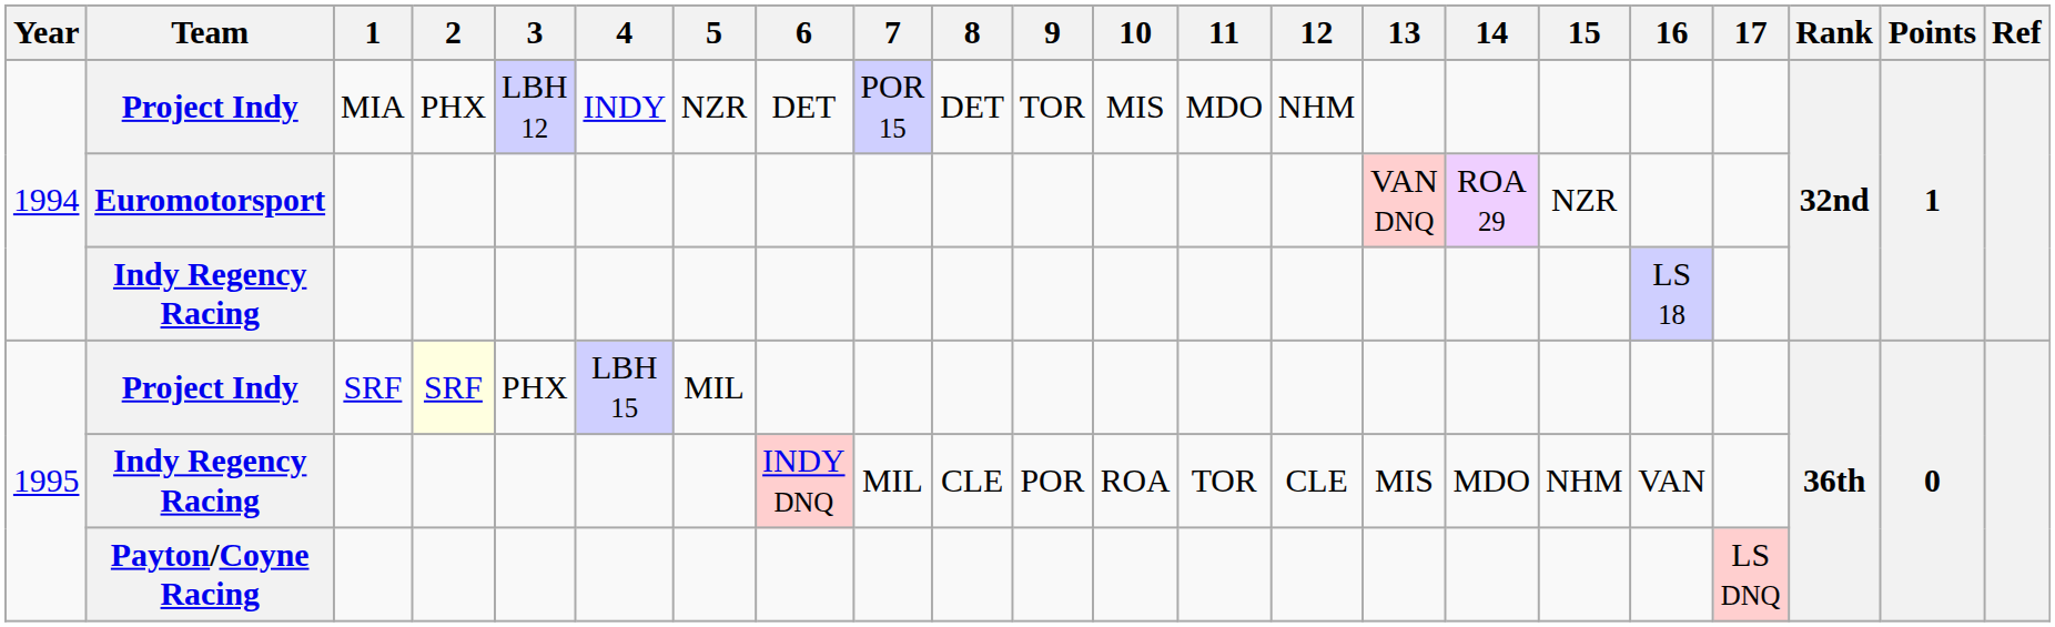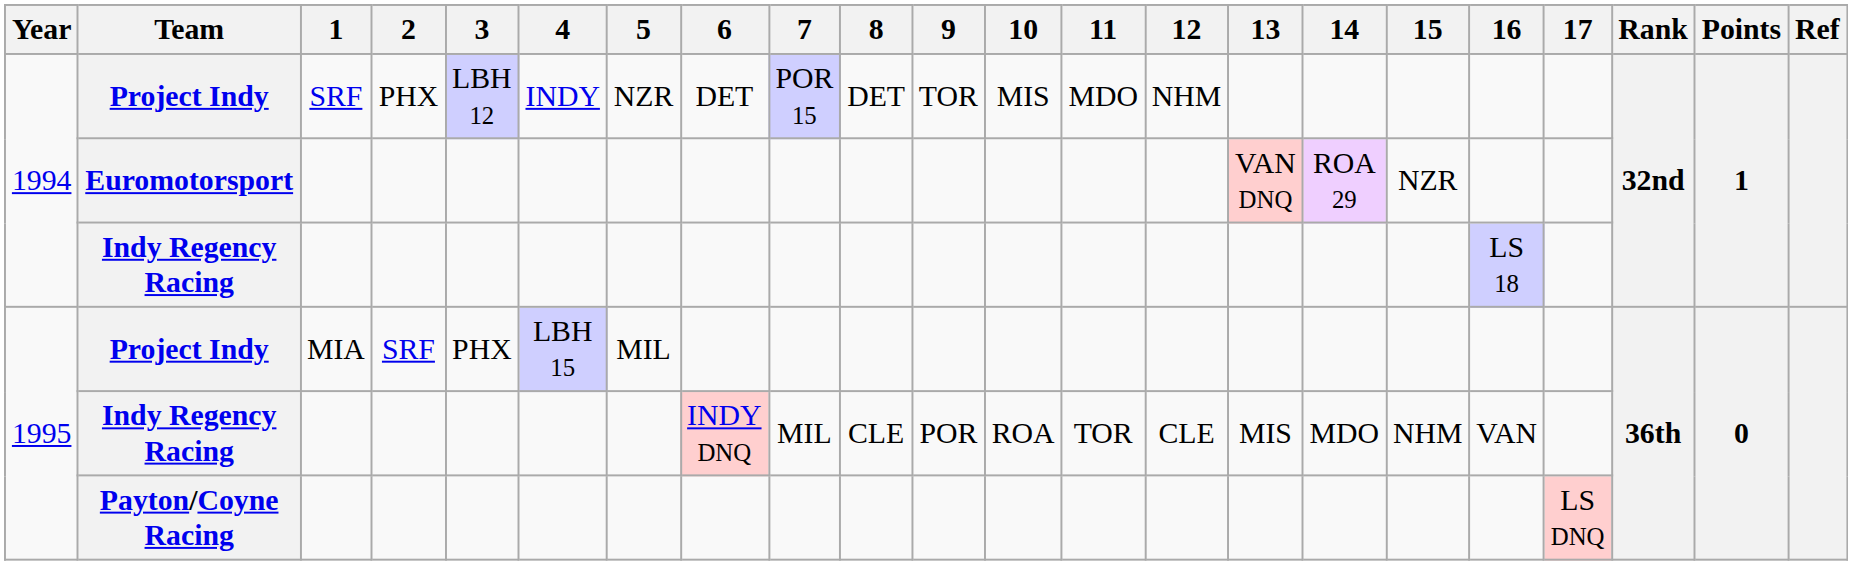 <table class="wikitable" style="text-align:center; font-size:95%">
 <tr>
 <th>Year</th>
 <th>Team</th>
 <th>1</th>
 <th>2</th>
 <th>3</th>
 <th>4</th>
 <th>5</th>
 <th>6</th>
 <th>7</th>
 <th>8</th>
 <th>9</th>
 <th>10</th>
 <th>11</th>
 <th>12</th>
 <th>13</th>
 <th>14</th>
 <th>15</th>
 <th>16</th>
 <th>17</th>
 <th>Rank</th>
 <th>Points</th>
 <th>Ref</th>
 </tr>
 <tr>
 <td rowspan=3><a href='#'>1994</a></td>
 <th><a href='#'>Project Indy</a></th>
-<td>MIA<br><small></small></td>
+<td><a href='#'>SRF</a><br><small></small></td>
 <td>PHX<br><small></small></td>
 <td style="background:#cfcfff;">LBH<br><small>12</small></td>
 <td><a href='#'>INDY</a><br><small></small></td>
 <td>NZR<br><small></small></td>
 <td>DET<br><small></small></td>
 <td style="background:#cfcfff;">POR<br><small>15</small></td>
 <td>DET<br><small></small></td>
 <td>TOR<br><small></small></td>
 <td>MIS<br><small></small></td>
 <td>MDO<br><small></small></td>
 <td>NHM<br><small></small></td>
 <td></td>
 <td></td>
 <td></td>
 <td></td>
 <td></td>
 <th rowspan=3><strong>32nd</strong></th>
 <th rowspan=3><strong>1</strong></th>
 <th rowspan=3></th>
 </tr>
 <tr>
 <th><a href='#'>Euromotorsport</a></th>
 <td></td>
 <td></td>
 <td></td>
 <td></td>
 <td></td>
 <td></td>
 <td></td>
 <td></td>
 <td></td>
 <td></td>
 <td></td>
 <td></td>
 <td style="background:#ffcfcf;">VAN<br><small>DNQ</small></td>
 <td style="background:#efcfff;">ROA<br><small>29</small></td>
 <td>NZR<br><small></small></td>
 <td></td>
 <td></td>
 </tr>
 <tr>
 <th><a href='#'>Indy Regency Racing</a></th>
 <td></td>
 <td></td>
 <td></td>
 <td></td>
 <td></td>
 <td></td>
 <td></td>
 <td></td>
 <td></td>
 <td></td>
 <td></td>
 <td></td>
 <td></td>
 <td></td>
 <td></td>
 <td style="background:#cfcfff;">LS<br><small>18</small></td>
 <td></td>
 </tr>
 <tr>
 <td rowspan=3><a href='#'>1995</a></td>
 <th><a href='#'>Project Indy</a></th>
+<td>MIA<br><small></small></td>
 <td><a href='#'>SRF</a><br><small></small></td>
-<td style="background: lightyellow;"><a href='#'>SRF</a><br><small></small></td>
 <td>PHX<br><small></small></td>
 <td style="background:#CFCFFF;">LBH<br><small>15</small></td>
 <td>MIL<br><small></small></td>
 <td></td>
 <td></td>
 <td></td>
 <td></td>
 <td></td>
 <td></td>
 <td></td>
 <td></td>
 <td></td>
 <td></td>
 <td></td>
 <td></td>
 <th rowspan=3><strong>36th</strong></th>
 <th rowspan=3><strong>0</strong></th>
 <th rowspan=3></th>
 </tr>
 <tr>
 <th><a href='#'>Indy Regency Racing</a></th>
 <td></td>
 <td></td>
 <td></td>
 <td></td>
 <td></td>
 <td style="background:#ffcfcf;"><a href='#'>INDY</a><br><small>DNQ</small></td>
 <td>MIL<br><small></small></td>
 <td>CLE<br><small></small></td>
 <td>POR<br><small></small></td>
 <td>ROA<br><small></small></td>
 <td>TOR<br><small></small></td>
 <td>CLE<br><small></small></td>
 <td>MIS<br><small></small></td>
 <td>MDO<br><small></small></td>
 <td>NHM<br><small></small></td>
 <td>VAN<br><small></small></td>
 <td></td>
 </tr>
 <tr>
 <th><a href='#'>Payton</a>/<a href='#'>Coyne Racing</a></th>
 <td></td>
 <td></td>
 <td></td>
 <td></td>
 <td></td>
 <td></td>
 <td></td>
 <td></td>
 <td></td>
 <td></td>
 <td></td>
 <td></td>
 <td></td>
 <td></td>
 <td></td>
 <td></td>
 <td style="background:#ffcfcf;">LS<br><small>DNQ</small></td>
 </tr>
 </table>
